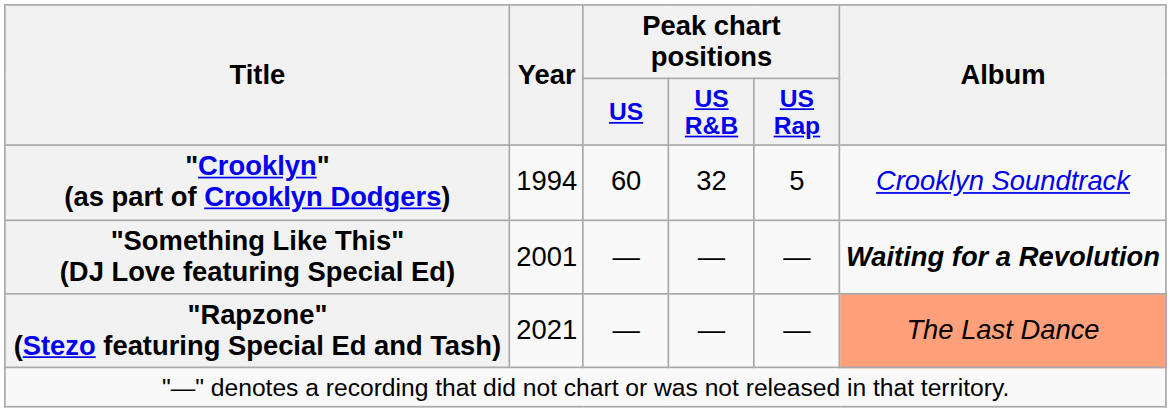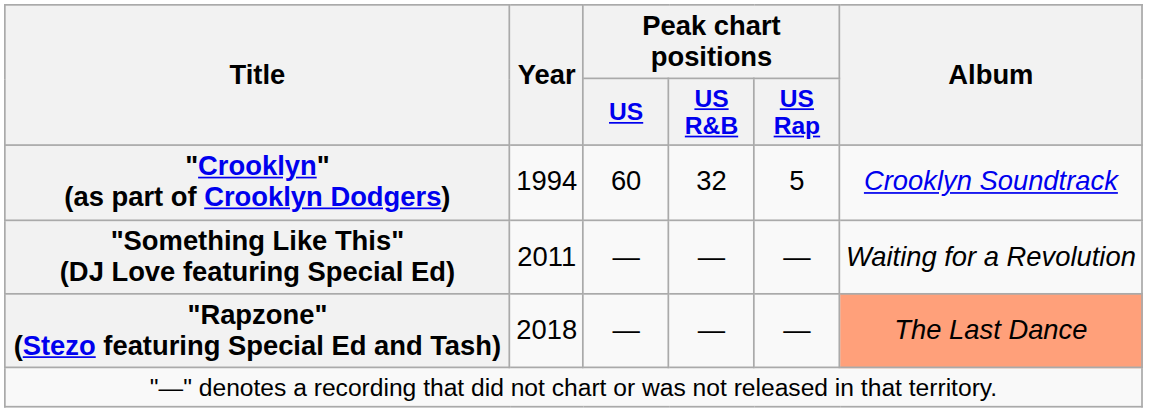 <table class="wikitable plainrowheaders" style="text-align:center;" border="1">
 <tr>
 <th scope="col" rowspan="2" style="width:18em;">Title</th>
 <th scope="col" rowspan="2">Year</th>
 <th scope="col" colspan="3">Peak chart positions</th>
 <th scope="col" rowspan="2">Album</th>
 </tr>
 <tr>
 <th scope="col" style="width:3em;font-size:90%;"><a href='#'>US</a><br></th>
 <th scope="col" style="width:3em;font-size:90%;"><a href='#'>US R&B</a><br></th>
 <th scope="col" style="width:3em;font-size:90%;"><a href='#'>US Rap</a><br></th>
 </tr>
 <tr>
 <th scope="row">"<a href='#'>Crooklyn</a>"<br><span>(as part of <a href='#'>Crooklyn Dodgers</a>)</span></th>
 <td>1994</td>
 <td style="text-align:center;">60</td>
 <td style="text-align:center;">32</td>
 <td style="text-align:center;">5</td>
 <td><em><a href='#'>Crooklyn Soundtrack</a></em></td>
 </tr>
 <tr>
 <th scope="row">"Something Like This"<br><span>(DJ Love featuring Special Ed)</span></th>
-<td>2001</td>
+<td>2011</td>
 <td style="text-align:center;">—</td>
 <td style="text-align:center;">—</td>
 <td style="text-align:center;">—</td>
-<td><strong><em>Waiting for a Revolution</em></strong></td>
+<td><em>Waiting for a Revolution</em></td>
 </tr>
 <tr>
 <th scope="row">"Rapzone"<br><span>(<a href='#'>Stezo</a> featuring Special Ed and Tash)</span></th>
-<td>2021</td>
+<td>2018</td>
 <td style="text-align:center;">—</td>
 <td style="text-align:center;">—</td>
 <td style="text-align:center;">—</td>
 <td style="background: lightsalmon;"><em>The Last Dance</em></td>
 </tr>
 <tr>
 <td colspan="15" style="font-size:90%">"—" denotes a recording that did not chart or was not released in that territory.</td>
 </tr>
 </table>
